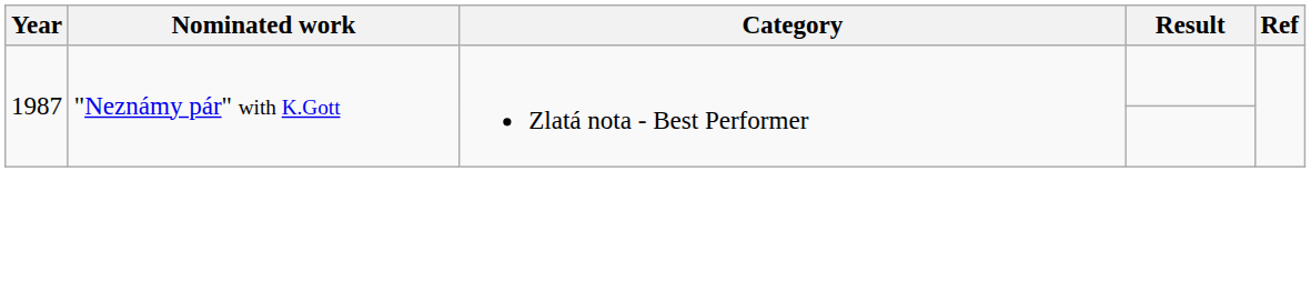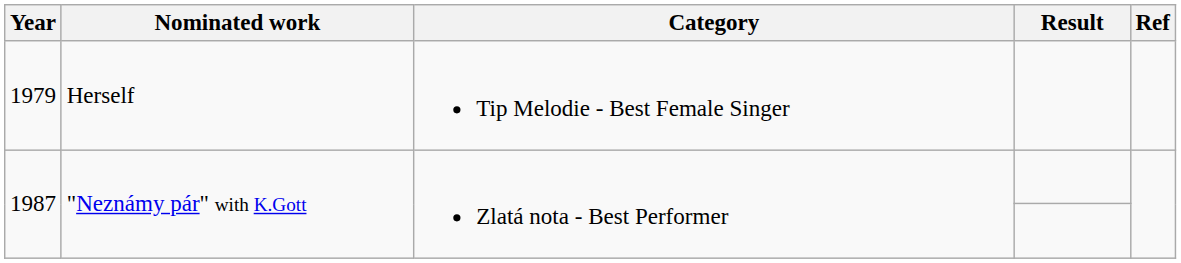 <table class="wikitable">
 <tr>
 <th style="width:10px;">Year</th>
 <th style="width:237px;">Nominated work</th>
 <th style="width:410px;">Category</th>
 <th style="width:73px;">Result</th>
 <th>Ref</th>
+</tr>
+<tr>
+<td>1979</td>
+<td>Herself</td>
+<td><br><ul><li>Tip Melodie - Best Female Singer</li></ul></td>
+<td></td>
+<td align=center></td>
 </tr>
 <tr>
 <td rowspan="2">1987</td>
 <td rowspan="2">"<a href='#'>Neznámy pár</a>" <small>with <a href='#'>K.Gott</a></small></td>
 <td rowspan="2"><br><ul><li>Zlatá nota - Best Performer</li></ul></td>
 <td></td>
 <td rowspan="2" style="text-align:center;"></td>
 </tr>
 <tr>
 <td></td>
 </tr>
 </table>
